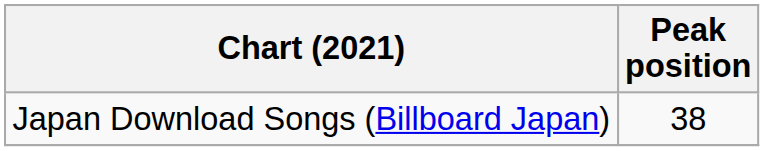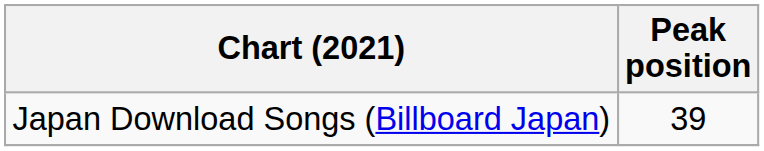 <table class="wikitable sortable plainrowheaders">
 <tr>
 <th scope="col">Chart (2021)</th>
 <th scope="col">Peak<br>position</th>
 </tr>
 <tr>
 <td scope="row">Japan Download Songs (<a href='#'>Billboard Japan</a>)</td>
-<td style="text-align:center;">38</td>
+<td style="text-align:center;">39</td>
 </tr>
 <tr>
 </tr>
 </table>
